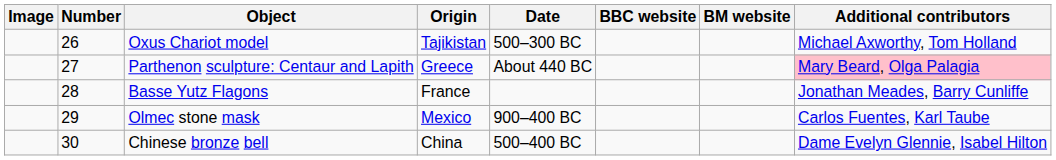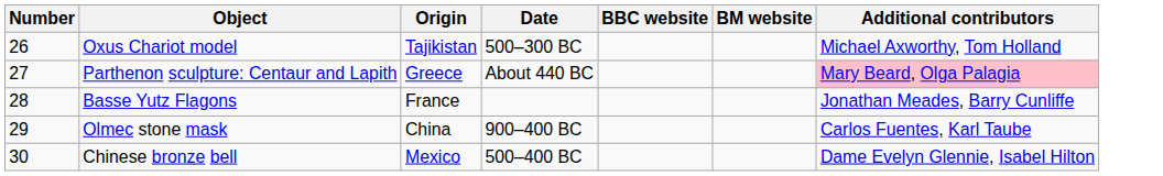 <table class="wikitable">
 <tr>
-<th>Image</th>
 <th>Number</th>
 <th>Object</th>
 <th>Origin</th>
 <th>Date</th>
 <th>BBC website</th>
 <th>BM website</th>
 <th>Additional contributors</th>
 </tr>
 <tr>
-<td></td>
 <td>26</td>
 <td><a href='#'>Oxus Chariot model</a></td>
 <td><a href='#'>Tajikistan</a></td>
 <td>500–300 BC</td>
 <td></td>
 <td></td>
 <td><a href='#'>Michael Axworthy</a>, <a href='#'>Tom Holland</a></td>
 </tr>
 <tr>
-<td></td>
 <td>27</td>
 <td><a href='#'>Parthenon</a> <a href='#'>sculpture: Centaur and Lapith</a></td>
 <td><a href='#'>Greece</a></td>
 <td>About 440 BC</td>
 <td></td>
 <td></td>
 <td style="background: pink;"><a href='#'>Mary Beard</a>, <a href='#'>Olga Palagia</a></td>
 </tr>
 <tr>
-<td></td>
 <td>28</td>
 <td><a href='#'>Basse Yutz Flagons</a></td>
 <td>France</td>
 <td></td>
 <td></td>
 <td></td>
 <td><a href='#'>Jonathan Meades</a>, <a href='#'>Barry Cunliffe</a></td>
 </tr>
 <tr>
-<td></td>
 <td>29</td>
 <td><a href='#'>Olmec</a> stone <a href='#'>mask</a></td>
-<td><a href='#'>Mexico</a></td>
+<td>China</td>
 <td>900–400 BC</td>
 <td></td>
 <td></td>
 <td><a href='#'>Carlos Fuentes</a>, <a href='#'>Karl Taube</a></td>
 </tr>
 <tr>
-<td></td>
 <td>30</td>
 <td>Chinese <a href='#'>bronze</a> <a href='#'>bell</a></td>
-<td>China</td>
+<td><a href='#'>Mexico</a></td>
 <td>500–400 BC</td>
 <td></td>
 <td></td>
 <td><a href='#'>Dame Evelyn Glennie</a>, <a href='#'>Isabel Hilton</a></td>
 </tr>
 </table>
